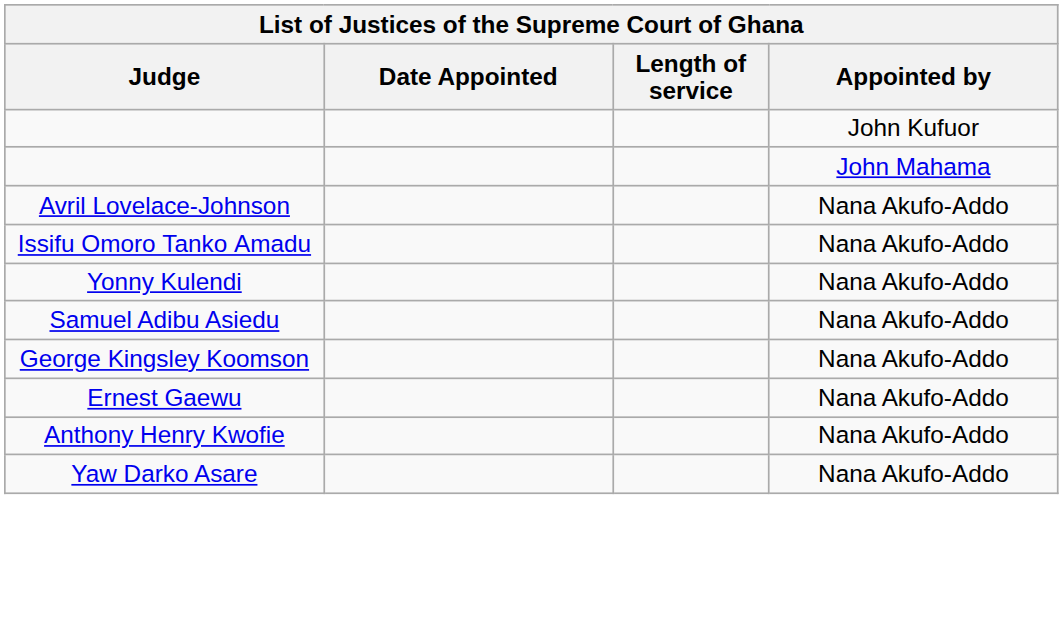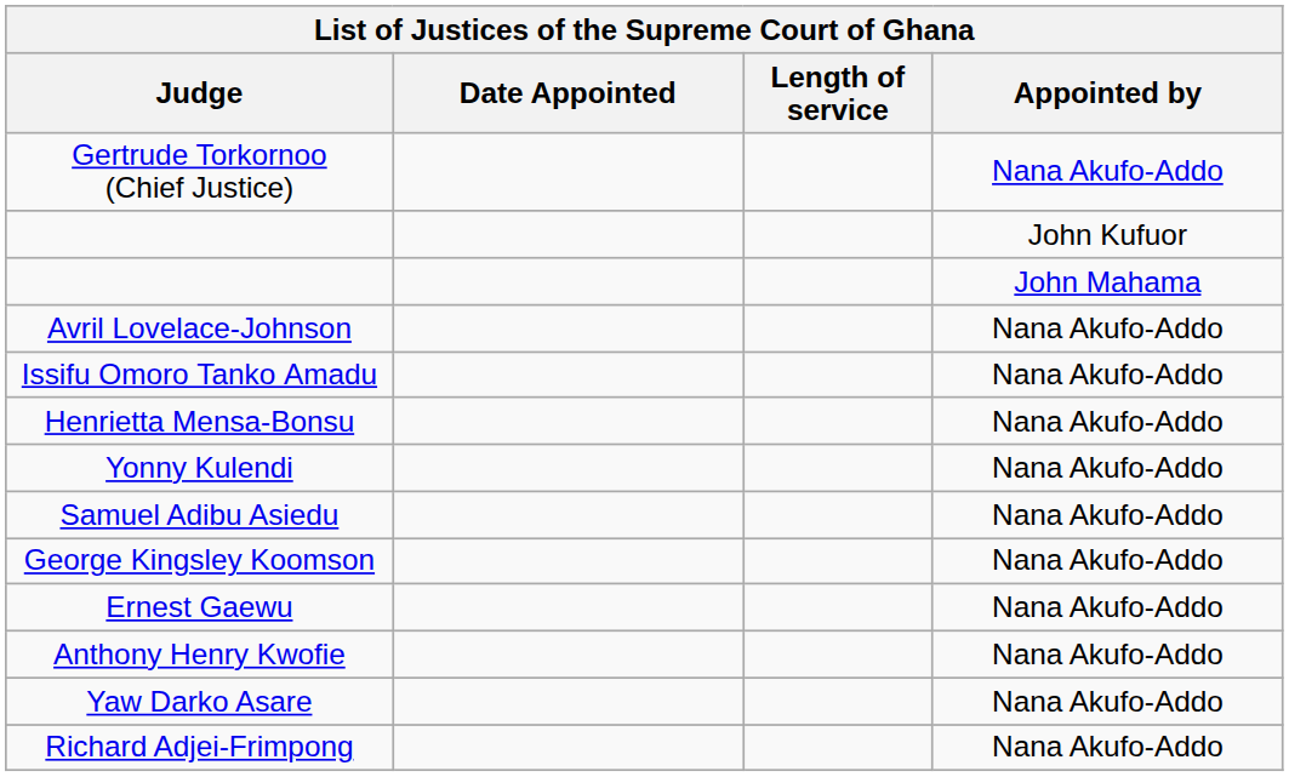 <table class="wikitable" style="margin:1em auto; font-size:90%; text-align:center;">
 <tr>
 <th colspan=4>List of Justices of the Supreme Court of Ghana</th>
 </tr>
 <tr>
 <th width=200>Judge</th>
 <th width=200>Date Appointed</th>
 <th width=100>Length of service</th>
 <th width=200>Appointed by</th>
+</tr>
+<tr>
+<td><a href='#'>Gertrude Torkornoo</a><br>(Chief Justice)</td>
+<td></td>
+<td></td>
+<td><a href='#'>Nana Akufo-Addo</a></td>
 </tr>
 <tr>
 <td></td>
 <td></td>
 <td></td>
 <td>John Kufuor</td>
 </tr>
 <tr>
 <td></td>
 <td></td>
 <td></td>
 <td><a href='#'>John Mahama</a></td>
 </tr>
 <tr>
 <td><a href='#'>Avril Lovelace-Johnson</a></td>
 <td></td>
 <td></td>
 <td>Nana Akufo-Addo</td>
 </tr>
 <tr>
 <td><a href='#'>Issifu Omoro&nbsp;Tanko&nbsp;Amadu</a></td>
+<td></td>
+<td></td>
+<td>Nana Akufo-Addo</td>
+</tr>
+<tr>
+<td><a href='#'>Henrietta Mensa-Bonsu</a></td>
 <td></td>
 <td></td>
 <td>Nana Akufo-Addo</td>
 </tr>
 <tr>
 <td><a href='#'>Yonny Kulendi</a></td>
 <td></td>
 <td></td>
 <td>Nana Akufo-Addo</td>
 </tr>
 <tr>
 <td><a href='#'>Samuel Adibu Asiedu</a></td>
 <td> </td>
 <td></td>
 <td>Nana Akufo-Addo</td>
 </tr>
 <tr>
 <td><a href='#'>George Kingsley Koomson</a></td>
 <td></td>
 <td></td>
 <td>Nana Akufo-Addo</td>
 </tr>
 <tr>
 <td><a href='#'>Ernest Gaewu</a></td>
 <td></td>
 <td></td>
 <td>Nana Akufo-Addo</td>
 </tr>
 <tr>
 <td><a href='#'>Anthony Henry Kwofie</a></td>
 <td></td>
 <td></td>
 <td>Nana Akufo-Addo</td>
 </tr>
 <tr>
 <td><a href='#'>Yaw Darko Asare</a></td>
 <td></td>
 <td></td>
 <td>Nana Akufo-Addo</td>
 </tr>
+<tr>
+<td><a href='#'>Richard Adjei-Frimpong</a></td>
+<td></td>
+<td></td>
+<td>Nana Akufo-Addo</td>
+</tr>
 </table>
